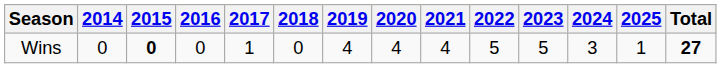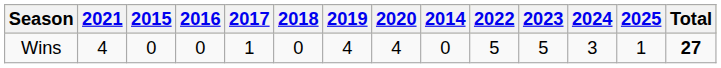 <table class="wikitable">
 <tr style="background:#ffc;">
 <th scope="col">Season</th>
-<th scope="col"><a href='#'>2014</a></th>
+<th scope="col"><a href='#'>2021</a></th>
 <th scope="col"><a href='#'>2015</a></th>
 <th scope="col"><a href='#'>2016</a></th>
 <th scope="col"><a href='#'>2017</a></th>
 <th scope="col"><a href='#'>2018</a></th>
 <th scope="col"><a href='#'>2019</a></th>
 <th scope="col"><a href='#'>2020</a></th>
-<th scope="col"><a href='#'>2021</a></th>
+<th scope="col"><a href='#'>2014</a></th>
 <th scope="col"><a href='#'>2022</a></th>
 <th scope="col"><a href='#'>2023</a></th>
 <th scope="col"><a href='#'>2024</a></th>
 <th scope="col"><a href='#'>2025</a></th>
 <th scope="col">Total</th>
 </tr>
 <tr align=center>
 <td>Wins</td>
+<td>4</td>
 <td>0</td>
-<td><strong>0</strong></td>
 <td>0</td>
 <td>1</td>
 <td>0</td>
 <td>4</td>
 <td>4</td>
-<td>4</td>
+<td>0</td>
 <td>5</td>
 <td>5</td>
 <td>3</td>
 <td>1</td>
 <td><strong>27</strong></td>
 </tr>
 </table>
